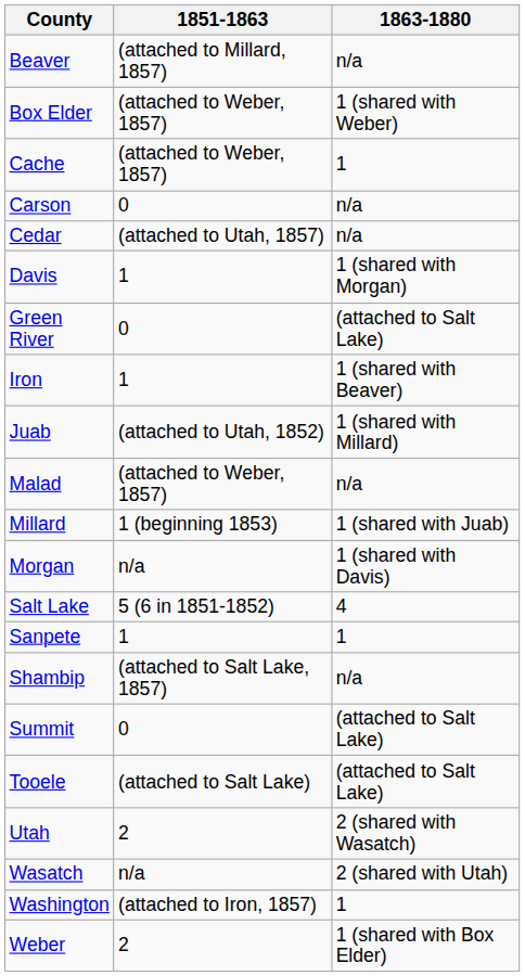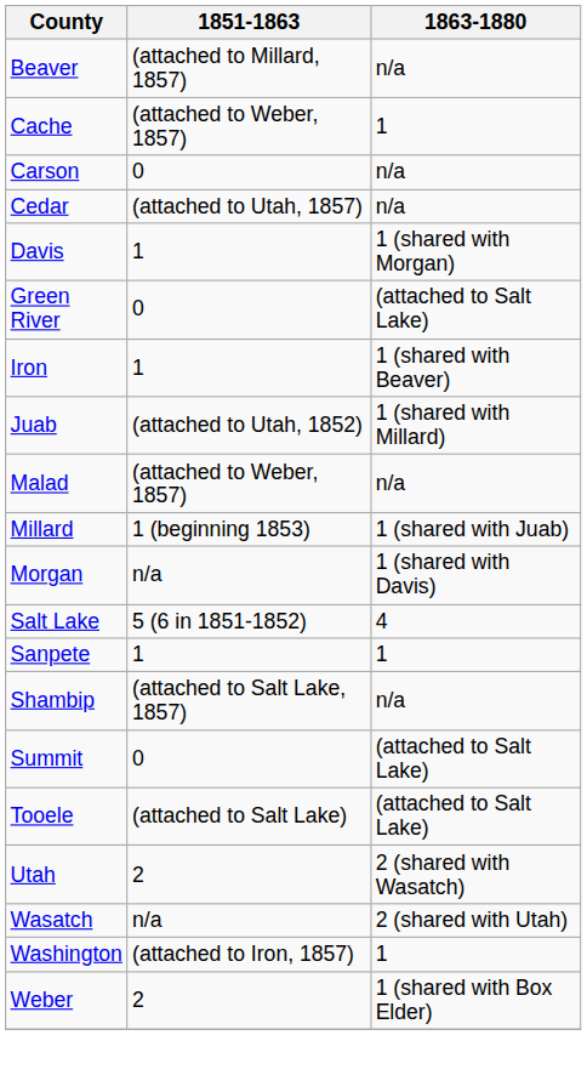 <table class="wikitable sortable col1left col2center col3center">
 <tr>
 <th scope="col" style="width: 75px;">County</th>
 <th scope="col" style="width: 175px;">1851-1863</th>
 <th scope="col" style="width: 150px;">1863-1880</th>
 </tr>
 <tr>
 <td><a href='#'>Beaver</a></td>
 <td>(attached to Millard, 1857)</td>
 <td>n/a</td>
-</tr>
-<tr>
-<td><a href='#'>Box Elder</a></td>
-<td>(attached to Weber, 1857)</td>
-<td>1 (shared with Weber)</td>
 </tr>
 <tr>
 <td><a href='#'>Cache</a></td>
 <td>(attached to Weber, 1857)</td>
 <td>1</td>
 </tr>
 <tr>
 <td><a href='#'>Carson</a></td>
 <td>0</td>
 <td>n/a</td>
 </tr>
 <tr>
 <td><a href='#'>Cedar</a></td>
 <td>(attached to Utah, 1857)</td>
 <td>n/a</td>
 </tr>
 <tr>
 <td><a href='#'>Davis</a></td>
 <td>1</td>
 <td>1 (shared with Morgan)</td>
 </tr>
 <tr>
 <td><a href='#'>Green River</a></td>
 <td>0</td>
 <td>(attached to Salt Lake)</td>
 </tr>
 <tr>
 <td><a href='#'>Iron</a></td>
 <td>1</td>
 <td>1 (shared with Beaver)</td>
 </tr>
 <tr>
 <td><a href='#'>Juab</a></td>
 <td>(attached to Utah, 1852)</td>
 <td>1 (shared with Millard)</td>
 </tr>
 <tr>
 <td><a href='#'>Malad</a></td>
 <td>(attached to Weber, 1857)</td>
 <td>n/a</td>
 </tr>
 <tr>
 <td><a href='#'>Millard</a></td>
 <td>1 (beginning 1853)</td>
 <td>1 (shared with Juab)</td>
 </tr>
 <tr>
 <td><a href='#'>Morgan</a></td>
 <td>n/a</td>
 <td>1 (shared with Davis)</td>
 </tr>
 <tr>
 <td><a href='#'>Salt Lake</a></td>
 <td>5 (6 in 1851-1852)</td>
 <td>4</td>
 </tr>
 <tr>
 <td><a href='#'>Sanpete</a></td>
 <td>1</td>
 <td>1</td>
 </tr>
 <tr>
 <td><a href='#'>Shambip</a></td>
 <td>(attached to Salt Lake, 1857)</td>
 <td>n/a</td>
 </tr>
 <tr>
 <td><a href='#'>Summit</a></td>
 <td>0</td>
 <td>(attached to Salt Lake)</td>
 </tr>
 <tr>
 <td><a href='#'>Tooele</a></td>
 <td>(attached to Salt Lake)</td>
 <td>(attached to Salt Lake)</td>
 </tr>
 <tr>
 <td><a href='#'>Utah</a></td>
 <td>2</td>
 <td>2 (shared with Wasatch)</td>
 </tr>
 <tr>
 <td><a href='#'>Wasatch</a></td>
 <td>n/a</td>
 <td>2 (shared with Utah)</td>
 </tr>
 <tr>
 <td><a href='#'>Washington</a></td>
 <td>(attached to Iron, 1857)</td>
 <td>1</td>
 </tr>
 <tr>
 <td><a href='#'>Weber</a></td>
 <td>2</td>
 <td>1 (shared with Box Elder)</td>
 </tr>
 <tr>
 </tr>
 </table>
